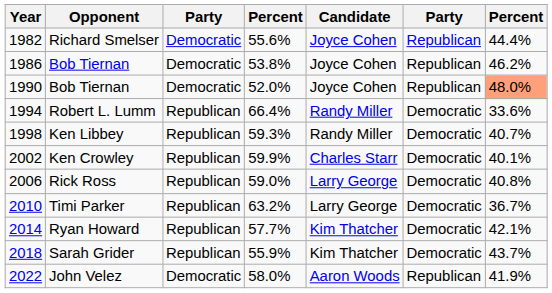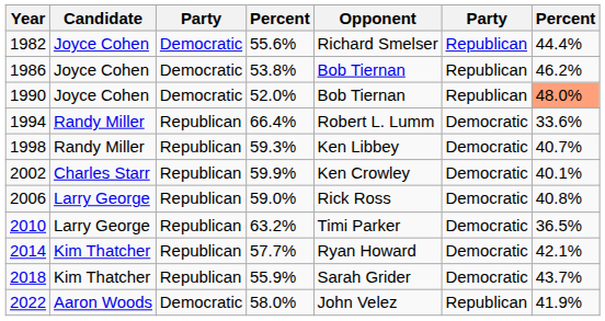 <table class="wikitable sortable" style="margin:0.5em auto; font-size:95%;">
 <tr>
 <th>Year</th>
-<th>Opponent</th>
+<th>Candidate</th>
 <th>Party</th>
 <th>Percent</th>
-<th>Candidate</th>
+<th>Opponent</th>
 <th>Party</th>
 <th>Percent</th>
 </tr>
 <tr>
 <td>1982</td>
-<td>Richard Smelser</td>
+<td><a href='#'>Joyce Cohen</a></td>
 <td><a href='#'>Democratic</a></td>
 <td>55.6%</td>
-<td><a href='#'>Joyce Cohen</a></td>
+<td>Richard Smelser</td>
 <td><a href='#'>Republican</a></td>
 <td>44.4%</td>
 </tr>
 <tr>
 <td>1986</td>
-<td><a href='#'>Bob Tiernan</a></td>
+<td>Joyce Cohen</td>
 <td>Democratic</td>
 <td>53.8%</td>
-<td>Joyce Cohen</td>
+<td><a href='#'>Bob Tiernan</a></td>
 <td>Republican</td>
 <td>46.2%</td>
 </tr>
 <tr>
 <td>1990</td>
-<td>Bob Tiernan</td>
+<td>Joyce Cohen</td>
 <td>Democratic</td>
 <td>52.0%</td>
-<td>Joyce Cohen</td>
+<td>Bob Tiernan</td>
 <td>Republican</td>
 <td style="background: lightsalmon;">48.0%</td>
 </tr>
 <tr>
 <td>1994</td>
-<td>Robert L. Lumm</td>
+<td><a href='#'>Randy Miller</a></td>
 <td>Republican</td>
 <td>66.4%</td>
-<td><a href='#'>Randy Miller</a></td>
+<td>Robert L. Lumm</td>
 <td>Democratic</td>
 <td>33.6%</td>
 </tr>
 <tr>
 <td>1998</td>
-<td>Ken Libbey</td>
+<td>Randy Miller</td>
 <td>Republican</td>
 <td>59.3%</td>
-<td>Randy Miller</td>
+<td>Ken Libbey</td>
 <td>Democratic</td>
 <td>40.7%</td>
 </tr>
 <tr>
 <td>2002</td>
-<td>Ken Crowley</td>
+<td><a href='#'>Charles Starr</a></td>
 <td>Republican</td>
 <td>59.9%</td>
-<td><a href='#'>Charles Starr</a></td>
+<td>Ken Crowley</td>
 <td>Democratic</td>
 <td>40.1%</td>
 </tr>
 <tr>
 <td>2006</td>
-<td>Rick Ross</td>
+<td><a href='#'>Larry George</a></td>
 <td>Republican</td>
 <td>59.0%</td>
-<td><a href='#'>Larry George</a></td>
+<td>Rick Ross</td>
 <td>Democratic</td>
 <td>40.8%</td>
 </tr>
 <tr>
 <td><a href='#'>2010</a></td>
-<td>Timi Parker</td>
+<td>Larry George</td>
 <td>Republican</td>
 <td>63.2%</td>
-<td>Larry George</td>
+<td>Timi Parker</td>
 <td>Democratic</td>
-<td>36.7%</td>
+<td>36.5%</td>
 </tr>
 <tr>
 <td><a href='#'>2014</a></td>
-<td>Ryan Howard</td>
+<td><a href='#'>Kim Thatcher</a></td>
 <td>Republican</td>
 <td>57.7%</td>
-<td><a href='#'>Kim Thatcher</a></td>
+<td>Ryan Howard</td>
 <td>Democratic</td>
 <td>42.1%</td>
 </tr>
 <tr>
 <td><a href='#'>2018</a></td>
-<td>Sarah Grider</td>
+<td>Kim Thatcher</td>
 <td>Republican</td>
 <td>55.9%</td>
-<td>Kim Thatcher</td>
+<td>Sarah Grider</td>
 <td>Democratic</td>
 <td>43.7%</td>
 </tr>
 <tr>
 <td><a href='#'>2022</a></td>
-<td>John Velez</td>
+<td><a href='#'>Aaron Woods</a></td>
 <td>Democratic</td>
 <td>58.0%</td>
-<td><a href='#'>Aaron Woods</a></td>
+<td>John Velez</td>
 <td>Republican</td>
 <td>41.9%</td>
 </tr>
 </table>
